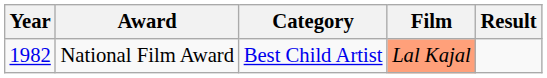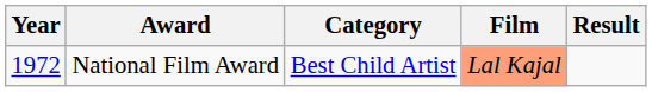 <table class="wikitable" style="font-size: 95%;">
 <tr>
 <th>Year</th>
 <th>Award</th>
 <th>Category</th>
 <th>Film</th>
 <th>Result</th>
 </tr>
 <tr>
-<td><a href='#'>1982</a></td>
+<td><a href='#'>1972</a></td>
 <td>National Film Award</td>
 <td><a href='#'>Best Child Artist</a></td>
 <td style="background: lightsalmon;"><em>Lal Kajal</em></td>
 <td></td>
 </tr>
 </table>
